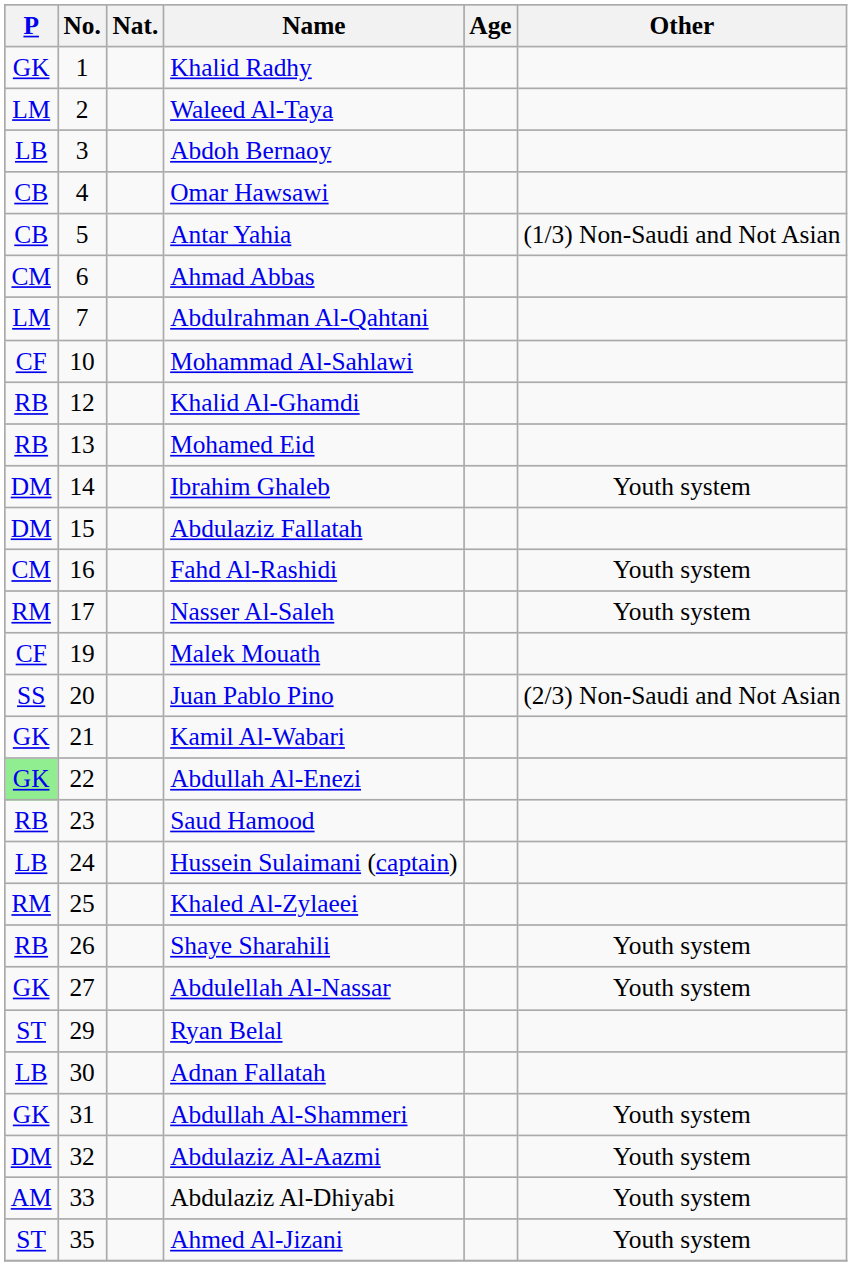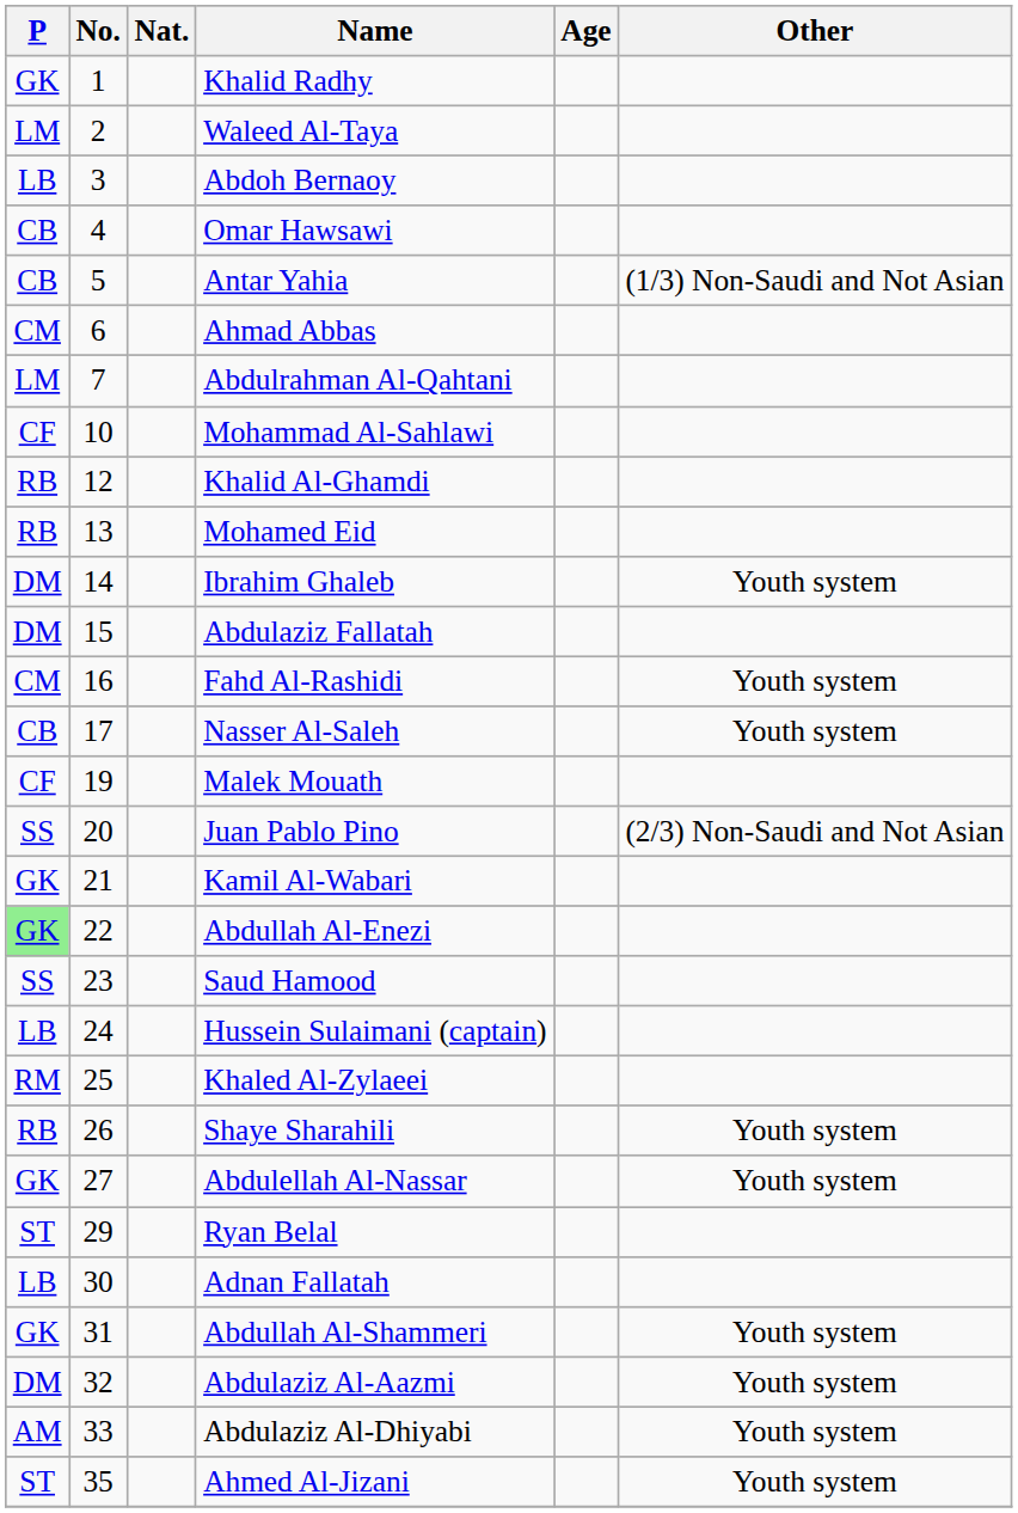 <table class="wikitable" style="font-size: 95%; text-align: center;">
 <tr>
 <th><a href='#'>P</a></th>
 <th>No.</th>
 <th>Nat.</th>
 <th align=left>Name</th>
 <th>Age</th>
 <th>Other</th>
 </tr>
 <tr>
 <td><a href='#'>GK</a></td>
 <td>1</td>
 <td></td>
 <td align=left><a href='#'>Khalid Radhy</a></td>
 <td></td>
 <td></td>
 </tr>
 <tr>
 <td><a href='#'>LM</a></td>
 <td>2</td>
 <td></td>
 <td align=left><a href='#'>Waleed Al-Taya</a></td>
 <td></td>
 <td></td>
 </tr>
 <tr>
 <td><a href='#'>LB</a></td>
 <td>3</td>
 <td></td>
 <td align=left><a href='#'>Abdoh Bernaoy</a></td>
 <td></td>
 <td></td>
 </tr>
 <tr>
 <td><a href='#'>CB</a></td>
 <td>4</td>
 <td></td>
 <td align=left><a href='#'>Omar Hawsawi</a></td>
 <td></td>
 <td></td>
 </tr>
 <tr>
 <td><a href='#'>CB</a></td>
 <td>5</td>
 <td></td>
 <td align=left><a href='#'>Antar Yahia</a></td>
 <td></td>
 <td>(1/3) Non-Saudi and Not Asian</td>
 </tr>
 <tr>
 <td><a href='#'>CM</a></td>
 <td>6</td>
 <td></td>
 <td align=left><a href='#'>Ahmad Abbas</a></td>
 <td></td>
 <td></td>
 </tr>
 <tr>
 <td><a href='#'>LM</a></td>
 <td>7</td>
 <td></td>
 <td align=left><a href='#'>Abdulrahman Al-Qahtani</a></td>
 <td></td>
 <td></td>
 </tr>
 <tr>
 <td><a href='#'>CF</a></td>
 <td>10</td>
 <td></td>
 <td align=left><a href='#'>Mohammad Al-Sahlawi</a></td>
 <td></td>
 <td></td>
 </tr>
 <tr>
 <td><a href='#'>RB</a></td>
 <td>12</td>
 <td></td>
 <td align=left><a href='#'>Khalid Al-Ghamdi</a></td>
 <td></td>
 <td></td>
 </tr>
 <tr>
 <td><a href='#'>RB</a></td>
 <td>13</td>
 <td></td>
 <td align=left><a href='#'>Mohamed Eid</a></td>
 <td></td>
 <td></td>
 </tr>
 <tr>
 <td><a href='#'>DM</a></td>
 <td>14</td>
 <td></td>
 <td align=left><a href='#'>Ibrahim Ghaleb</a></td>
 <td></td>
 <td>Youth system</td>
 </tr>
 <tr>
 <td><a href='#'>DM</a></td>
 <td>15</td>
 <td></td>
 <td align=left><a href='#'>Abdulaziz Fallatah</a></td>
 <td></td>
 <td></td>
 </tr>
 <tr>
 <td><a href='#'>CM</a></td>
 <td>16</td>
 <td></td>
 <td align=left><a href='#'>Fahd Al-Rashidi</a></td>
 <td></td>
 <td>Youth system</td>
 </tr>
 <tr>
-<td><a href='#'>RM</a></td>
+<td><a href='#'>CB</a></td>
 <td>17</td>
 <td></td>
 <td align=left><a href='#'>Nasser Al-Saleh</a></td>
 <td></td>
 <td>Youth system</td>
 </tr>
 <tr>
 <td><a href='#'>CF</a></td>
 <td>19</td>
 <td></td>
 <td align=left><a href='#'>Malek Mouath</a></td>
 <td></td>
 <td></td>
 </tr>
 <tr>
 <td><a href='#'>SS</a></td>
 <td>20</td>
 <td></td>
 <td align=left><a href='#'>Juan Pablo Pino</a></td>
 <td></td>
 <td>(2/3) Non-Saudi and Not Asian</td>
 </tr>
 <tr>
 <td><a href='#'>GK</a></td>
 <td>21</td>
 <td></td>
 <td align=left><a href='#'>Kamil Al-Wabari</a></td>
 <td></td>
 <td></td>
 </tr>
 <tr>
 <td style="background: lightgreen;"><a href='#'>GK</a></td>
 <td>22</td>
 <td></td>
 <td align=left><a href='#'>Abdullah Al-Enezi</a></td>
 <td></td>
 <td></td>
 </tr>
 <tr>
-<td><a href='#'>RB</a></td>
+<td><a href='#'>SS</a></td>
 <td>23</td>
 <td></td>
 <td align=left><a href='#'>Saud Hamood</a></td>
 <td></td>
 <td></td>
 </tr>
 <tr>
 <td><a href='#'>LB</a></td>
 <td>24</td>
 <td></td>
 <td align=left><a href='#'>Hussein Sulaimani</a> (<a href='#'>captain</a>)</td>
 <td></td>
 <td></td>
 </tr>
 <tr>
 <td><a href='#'>RM</a></td>
 <td>25</td>
 <td></td>
 <td align=left><a href='#'>Khaled Al-Zylaeei</a></td>
 <td></td>
 <td></td>
 </tr>
 <tr>
 <td><a href='#'>RB</a></td>
 <td>26</td>
 <td></td>
 <td align=left><a href='#'>Shaye Sharahili</a></td>
 <td></td>
 <td>Youth system</td>
 </tr>
 <tr>
 <td><a href='#'>GK</a></td>
 <td>27</td>
 <td></td>
 <td align=left><a href='#'>Abdulellah Al-Nassar</a></td>
 <td></td>
 <td>Youth system</td>
 </tr>
 <tr>
 <td><a href='#'>ST</a></td>
 <td>29</td>
 <td></td>
 <td align=left><a href='#'>Ryan Belal</a></td>
 <td></td>
 <td></td>
 </tr>
 <tr>
 <td><a href='#'>LB</a></td>
 <td>30</td>
 <td></td>
 <td align=left><a href='#'>Adnan Fallatah</a></td>
 <td></td>
 <td></td>
 </tr>
 <tr>
 <td><a href='#'>GK</a></td>
 <td>31</td>
 <td></td>
 <td align=left><a href='#'>Abdullah Al-Shammeri</a></td>
 <td></td>
 <td>Youth system</td>
 </tr>
 <tr>
 <td><a href='#'>DM</a></td>
 <td>32</td>
 <td></td>
 <td align=left><a href='#'>Abdulaziz Al-Aazmi</a></td>
 <td></td>
 <td>Youth system</td>
 </tr>
 <tr>
 <td><a href='#'>AM</a></td>
 <td>33</td>
 <td></td>
 <td align=left>Abdulaziz Al-Dhiyabi</td>
 <td></td>
 <td>Youth system</td>
 </tr>
 <tr>
 <td><a href='#'>ST</a></td>
 <td>35</td>
 <td></td>
 <td align=left><a href='#'>Ahmed Al-Jizani</a></td>
 <td></td>
 <td>Youth system</td>
 </tr>
 <tr>
 </tr>
 </table>
